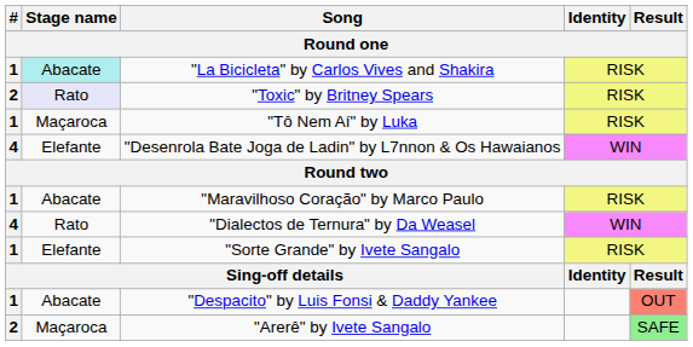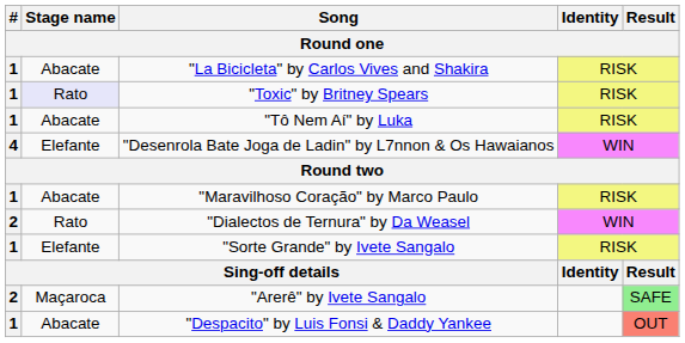 <table class="wikitable plainrowheaders" style="text-align: center;">
 <tr>
 <th>#</th>
 <th>Stage name</th>
 <th>Song</th>
 <th>Identity</th>
 <th>Result</th>
 </tr>
 <tr>
 <th colspan="5">Round one</th>
 </tr>
 <tr>
 <th>1</th>
-<td style="background: paleturquoise;">Abacate</td>
+<td>Abacate</td>
 <td>"<a href='#'>La Bicicleta</a>" by <a href='#'>Carlos Vives</a> and <a href='#'>Shakira</a></td>
 <td colspan=2 bgcolor="F3F781">RISK</td>
 </tr>
 <tr>
-<th>2</th>
+<th>1</th>
 <td style="background: lavender;">Rato</td>
 <td>"<a href='#'>Toxic</a>" by <a href='#'>Britney Spears</a></td>
 <td colspan=2 bgcolor="F3F781">RISK</td>
 </tr>
 <tr>
 <th>1</th>
-<td>Maçaroca</td>
+<td>Abacate</td>
 <td>"Tô Nem Aí" by <a href='#'>Luka</a></td>
 <td colspan=2 bgcolor="F3F781">RISK</td>
 </tr>
 <tr>
 <th>4</th>
 <td>Elefante</td>
 <td>"Desenrola Bate Joga de Ladin" by L7nnon & Os Hawaianos</td>
 <td colspan=2 bgcolor="#F888FD">WIN</td>
 </tr>
 <tr>
 <th colspan="5">Round two</th>
 </tr>
 <tr>
 <th>1</th>
 <td>Abacate</td>
 <td>"Maravilhoso Coração" by Marco Paulo</td>
 <td colspan=2 bgcolor="F3F781">RISK</td>
 </tr>
 <tr>
-<th>4</th>
+<th>2</th>
 <td>Rato</td>
 <td>"Dialectos de Ternura" by <a href='#'>Da Weasel</a></td>
 <td colspan=2 bgcolor="#F888FD">WIN</td>
 </tr>
 <tr>
 <th>1</th>
 <td>Elefante</td>
 <td>"Sorte Grande" by <a href='#'>Ivete Sangalo</a></td>
 <td colspan=2 bgcolor="F3F781">RISK</td>
 </tr>
 <tr>
 <th colspan="3">Sing-off details</th>
 <th>Identity</th>
 <th>Result</th>
 </tr>
 <tr>
+<th>2</th>
+<td>Maçaroca</td>
+<td>"Arerê" by <a href='#'>Ivete Sangalo</a></td>
+<td></td>
+<td bgcolor=lightgreen>SAFE</td>
+</tr>
+<tr>
 <th>1</th>
 <td>Abacate</td>
 <td>"<a href='#'>Despacito</a>" by <a href='#'>Luis Fonsi</a> & <a href='#'>Daddy Yankee</a></td>
 <td></td>
 <td bgcolor="salmon">OUT</td>
 </tr>
-<tr>
-<th>2</th>
-<td>Maçaroca</td>
-<td>"Arerê" by <a href='#'>Ivete Sangalo</a></td>
-<td></td>
-<td bgcolor=lightgreen>SAFE</td>
-</tr>
 </table>
